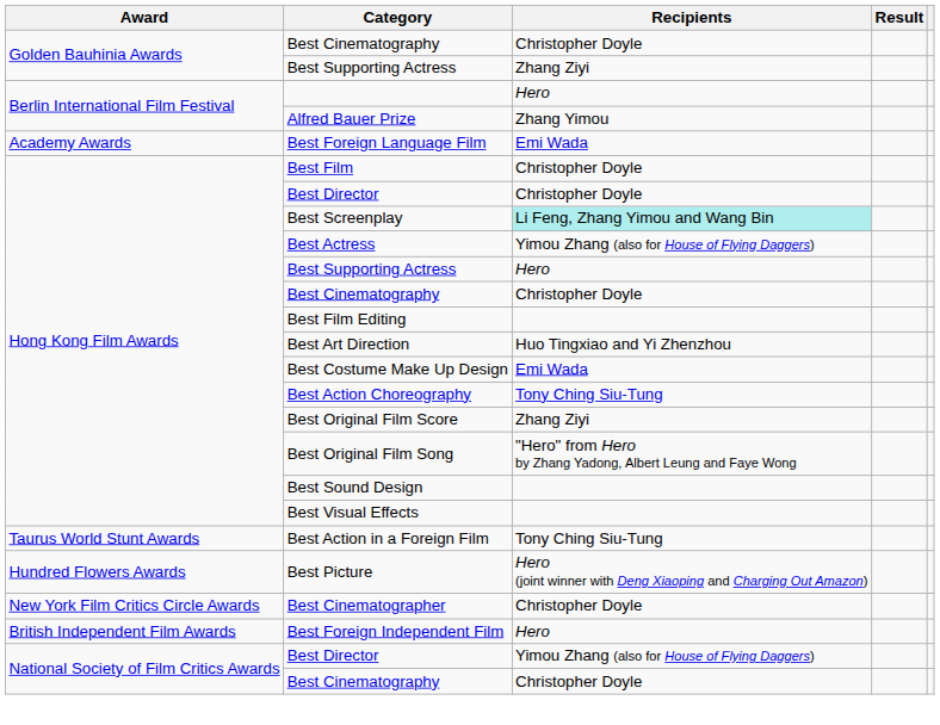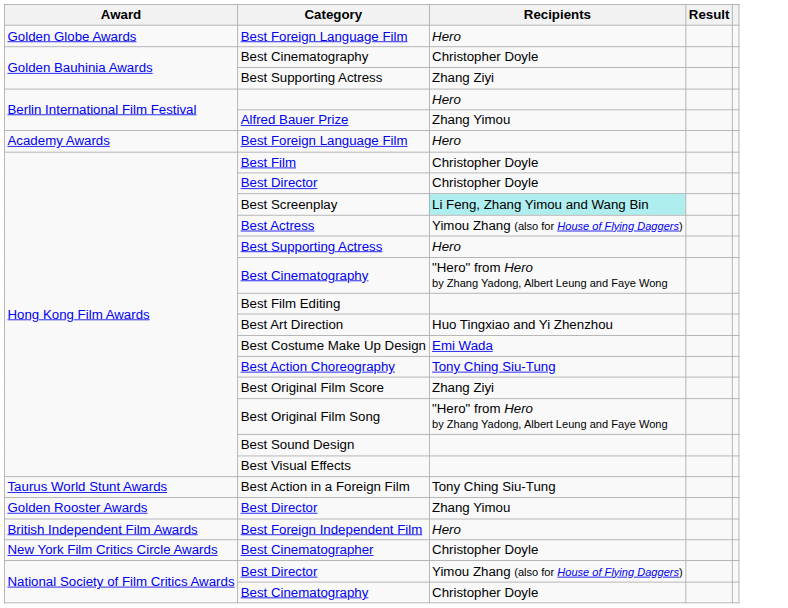 <table class="wikitable sortable plainrowheaders">
 <tr>
 <th scope="col">Award</th>
 <th scope="col">Category</th>
 <th scope="col">Recipients</th>
 <th scope="col">Result</th>
 <th scope="col"></th>
+</tr>
+<tr>
+<td><a href='#'>Golden Globe Awards</a></td>
+<td><a href='#'>Best Foreign Language Film</a></td>
+<td><em>Hero</em></td>
+<td></td>
+<td></td>
 </tr>
 <tr>
 <td rowspan="2"><a href='#'>Golden Bauhinia Awards</a></td>
 <td>Best Cinematography</td>
 <td>Christopher Doyle</td>
 <td></td>
 <td></td>
 </tr>
 <tr>
 <td>Best Supporting Actress</td>
 <td>Zhang Ziyi</td>
 <td></td>
 <td></td>
 </tr>
 <tr>
 <td rowspan="2"><a href='#'>Berlin International Film Festival</a></td>
 <td></td>
 <td><em>Hero</em></td>
 <td></td>
 <td></td>
 </tr>
 <tr>
 <td><a href='#'>Alfred Bauer Prize</a></td>
 <td>Zhang Yimou</td>
 <td></td>
 <td></td>
 </tr>
 <tr>
 <td><a href='#'>Academy Awards</a></td>
 <td><a href='#'>Best Foreign Language Film</a></td>
-<td><a href='#'>Emi Wada</a></td>
+<td><em>Hero</em></td>
 <td></td>
 <td></td>
 </tr>
 <tr>
 <td rowspan="14"><a href='#'>Hong Kong Film Awards</a></td>
 <td><a href='#'>Best Film</a></td>
 <td>Christopher Doyle</td>
 <td></td>
 <td></td>
 </tr>
 <tr>
 <td><a href='#'>Best Director</a></td>
 <td>Christopher Doyle</td>
 <td></td>
 <td></td>
 </tr>
 <tr>
 <td>Best Screenplay</td>
 <td style="background: paleturquoise;">Li Feng, Zhang Yimou and Wang Bin</td>
 <td></td>
 <td></td>
 </tr>
 <tr>
 <td><a href='#'>Best Actress</a></td>
 <td>Yimou Zhang <small>(also for <em><a href='#'>House of Flying Daggers</a></em>)</small></td>
 <td></td>
 <td></td>
 </tr>
 <tr>
 <td><a href='#'>Best Supporting Actress</a></td>
 <td><em>Hero</em></td>
 <td></td>
 <td></td>
 </tr>
 <tr>
 <td><a href='#'>Best Cinematography</a></td>
-<td>Christopher Doyle</td>
+<td>"Hero" from <em>Hero</em><br><small>by Zhang Yadong, Albert Leung and Faye Wong</small></td>
 <td></td>
 <td></td>
 </tr>
 <tr>
 <td>Best Film Editing</td>
 <td></td>
 <td></td>
 <td></td>
 </tr>
 <tr>
 <td>Best Art Direction</td>
 <td>Huo Tingxiao and Yi Zhenzhou</td>
 <td></td>
 <td></td>
 </tr>
 <tr>
 <td>Best Costume Make Up Design</td>
 <td><a href='#'>Emi Wada</a></td>
 <td></td>
 <td></td>
 </tr>
 <tr>
 <td><a href='#'>Best Action Choreography</a></td>
 <td><a href='#'>Tony Ching Siu-Tung</a></td>
 <td></td>
 <td></td>
 </tr>
 <tr>
 <td>Best Original Film Score</td>
 <td>Zhang Ziyi</td>
 <td></td>
 <td></td>
 </tr>
 <tr>
 <td>Best Original Film Song</td>
 <td>"Hero" from <em>Hero</em><br><small>by Zhang Yadong, Albert Leung and Faye Wong</small></td>
 <td></td>
 <td></td>
 </tr>
 <tr>
 <td>Best Sound Design</td>
 <td></td>
 <td></td>
 <td></td>
 </tr>
 <tr>
 <td>Best Visual Effects</td>
 <td></td>
 <td></td>
 <td></td>
 </tr>
 <tr>
 <td><a href='#'>Taurus World Stunt Awards</a></td>
 <td>Best Action in a Foreign Film</td>
 <td>Tony Ching Siu-Tung</td>
 <td></td>
 <td></td>
 </tr>
 <tr>
-<td><a href='#'>Hundred Flowers Awards</a></td>
-<td>Best Picture</td>
-<td><em>Hero</em><br><small>(joint winner with <em><a href='#'>Deng Xiaoping</a></em> and <em><a href='#'>Charging Out Amazon</a></em>)</small></td>
+<td><a href='#'>Golden Rooster Awards</a></td>
+<td><a href='#'>Best Director</a></td>
+<td>Zhang Yimou</td>
+<td></td>
+<td></td>
+</tr>
+<tr>
+<td><a href='#'>British Independent Film Awards</a></td>
+<td><a href='#'>Best Foreign Independent Film</a></td>
+<td><em>Hero</em></td>
 <td></td>
 <td></td>
 </tr>
 <tr>
 <td><a href='#'>New York Film Critics Circle Awards</a></td>
 <td><a href='#'>Best Cinematographer</a></td>
 <td>Christopher Doyle</td>
-<td></td>
-<td></td>
-</tr>
-<tr>
-<td><a href='#'>British Independent Film Awards</a></td>
-<td><a href='#'>Best Foreign Independent Film</a></td>
-<td><em>Hero</em></td>
 <td></td>
 <td></td>
 </tr>
 <tr>
 <td rowspan="2"><a href='#'>National Society of Film Critics Awards</a></td>
 <td><a href='#'>Best Director</a></td>
 <td>Yimou Zhang <small>(also for <em><a href='#'>House of Flying Daggers</a></em>)</small></td>
 <td></td>
 <td></td>
 </tr>
 <tr>
 <td><a href='#'>Best Cinematography</a></td>
 <td>Christopher Doyle</td>
 <td></td>
 <td></td>
 </tr>
 </table>
